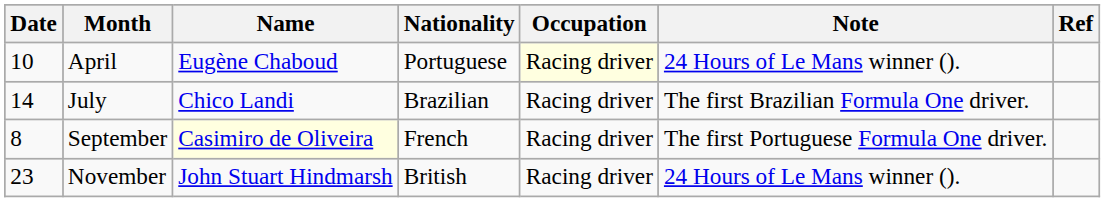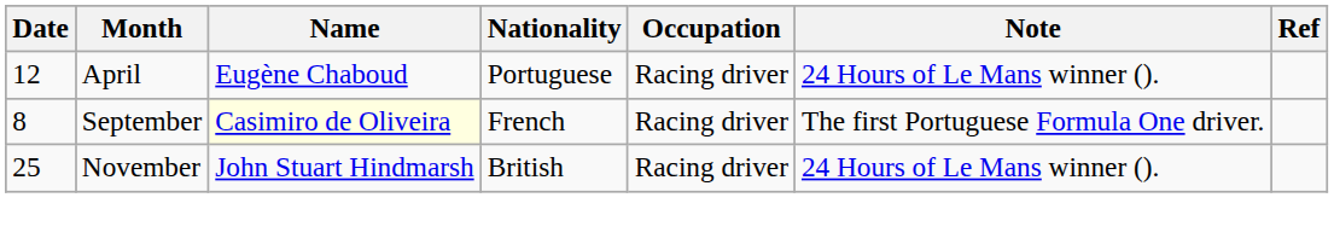 <table class="wikitable" style="font-size:85%;">
 <tr>
 <th>Date</th>
 <th>Month</th>
 <th>Name</th>
 <th>Nationality</th>
 <th>Occupation</th>
 <th>Note</th>
 <th>Ref</th>
 </tr>
 <tr>
-<td>10</td>
+<td>12</td>
 <td>April</td>
 <td><a href='#'>Eugène Chaboud</a></td>
 <td>Portuguese</td>
-<td style="background: lightyellow;">Racing driver</td>
+<td>Racing driver</td>
 <td><a href='#'>24 Hours of Le Mans</a> winner ().</td>
-<td></td>
-</tr>
-<tr>
-<td>14</td>
-<td>July</td>
-<td><a href='#'>Chico Landi</a></td>
-<td>Brazilian</td>
-<td>Racing driver</td>
-<td>The first Brazilian <a href='#'>Formula One</a> driver.</td>
 <td></td>
 </tr>
 <tr>
 <td>8</td>
 <td>September</td>
 <td style="background: lightyellow;"><a href='#'>Casimiro de Oliveira</a></td>
 <td>French</td>
 <td>Racing driver</td>
 <td>The first Portuguese <a href='#'>Formula One</a> driver.</td>
 <td></td>
 </tr>
 <tr>
-<td>23</td>
+<td>25</td>
 <td>November</td>
 <td><a href='#'>John Stuart Hindmarsh</a></td>
 <td>British</td>
 <td>Racing driver</td>
 <td><a href='#'>24 Hours of Le Mans</a> winner ().</td>
 <td></td>
 </tr>
 </table>
